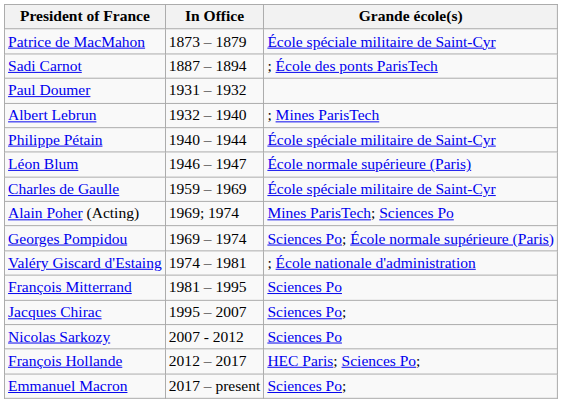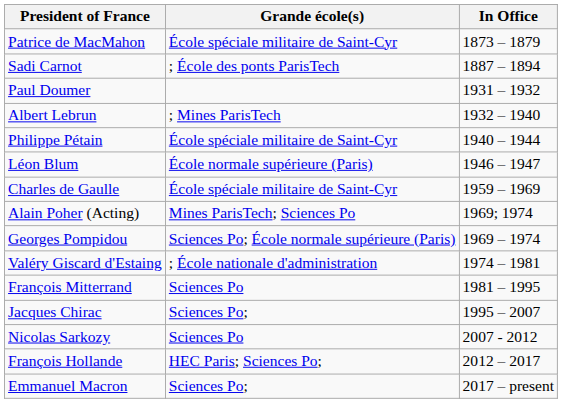 <table class="wikitable">
 <tr>
 <th>President of France</th>
+<th>Grande école(s)</th>
 <th>In Office</th>
-<th>Grande école(s)</th>
 </tr>
 <tr>
 <td nowrap><a href='#'>Patrice de MacMahon</a></td>
+<td><a href='#'>École spéciale militaire de Saint-Cyr</a></td>
 <td>1873 – 1879</td>
-<td><a href='#'>École spéciale militaire de Saint-Cyr</a></td>
 </tr>
 <tr>
 <td nowrap><a href='#'>Sadi Carnot</a></td>
+<td>; <a href='#'>École des ponts ParisTech</a></td>
 <td>1887 – 1894</td>
-<td>; <a href='#'>École des ponts ParisTech</a></td>
 </tr>
 <tr>
 <td nowrap><a href='#'>Paul Doumer</a></td>
+<td></td>
 <td>1931 – 1932</td>
-<td></td>
 </tr>
 <tr>
 <td nowrap><a href='#'>Albert Lebrun</a></td>
+<td>; <a href='#'>Mines ParisTech</a></td>
 <td>1932 – 1940</td>
-<td>; <a href='#'>Mines ParisTech</a></td>
 </tr>
 <tr>
 <td nowrap><a href='#'>Philippe Pétain</a></td>
+<td><a href='#'>École spéciale militaire de Saint-Cyr</a></td>
 <td>1940 – 1944</td>
-<td><a href='#'>École spéciale militaire de Saint-Cyr</a></td>
 </tr>
 <tr>
 <td nowrap><a href='#'>Léon Blum</a></td>
+<td><a href='#'>École normale supérieure (Paris)</a></td>
 <td>1946 – 1947</td>
-<td><a href='#'>École normale supérieure (Paris)</a></td>
 </tr>
 <tr>
 <td nowrap><a href='#'>Charles de Gaulle</a></td>
+<td><a href='#'>École spéciale militaire de Saint-Cyr</a></td>
 <td>1959 – 1969</td>
-<td><a href='#'>École spéciale militaire de Saint-Cyr</a></td>
 </tr>
 <tr>
 <td nowrap><a href='#'>Alain Poher</a> (Acting)</td>
+<td><a href='#'>Mines ParisTech</a>; <a href='#'>Sciences Po</a></td>
 <td>1969; 1974</td>
-<td><a href='#'>Mines ParisTech</a>; <a href='#'>Sciences Po</a></td>
 </tr>
 <tr>
 <td nowrap><a href='#'>Georges Pompidou</a></td>
+<td><a href='#'>Sciences Po</a>; <a href='#'>École normale supérieure (Paris)</a></td>
 <td>1969 – 1974</td>
-<td><a href='#'>Sciences Po</a>; <a href='#'>École normale supérieure (Paris)</a></td>
 </tr>
 <tr>
 <td nowrap><a href='#'>Valéry Giscard d'Estaing</a></td>
+<td>; <a href='#'>École nationale d'administration</a></td>
 <td>1974 – 1981</td>
-<td>; <a href='#'>École nationale d'administration</a></td>
 </tr>
 <tr>
 <td nowrap><a href='#'>François Mitterrand</a></td>
+<td><a href='#'>Sciences Po</a></td>
 <td>1981 – 1995</td>
-<td><a href='#'>Sciences Po</a></td>
 </tr>
 <tr>
 <td nowrap><a href='#'>Jacques Chirac</a></td>
+<td><a href='#'>Sciences Po</a>; </td>
 <td>1995 – 2007</td>
-<td><a href='#'>Sciences Po</a>; </td>
 </tr>
 <tr>
 <td nowrap><a href='#'>Nicolas Sarkozy</a></td>
+<td><a href='#'>Sciences Po</a></td>
 <td>2007 - 2012</td>
-<td><a href='#'>Sciences Po</a></td>
 </tr>
 <tr>
 <td nowrap><a href='#'>François Hollande</a></td>
+<td><a href='#'>HEC Paris</a>; <a href='#'>Sciences Po</a>; </td>
 <td>2012 – 2017</td>
-<td><a href='#'>HEC Paris</a>; <a href='#'>Sciences Po</a>; </td>
 </tr>
 <tr>
 <td nowrap><a href='#'>Emmanuel Macron</a></td>
+<td><a href='#'>Sciences Po</a>; </td>
 <td>2017 – present</td>
-<td><a href='#'>Sciences Po</a>; </td>
 </tr>
 </table>
